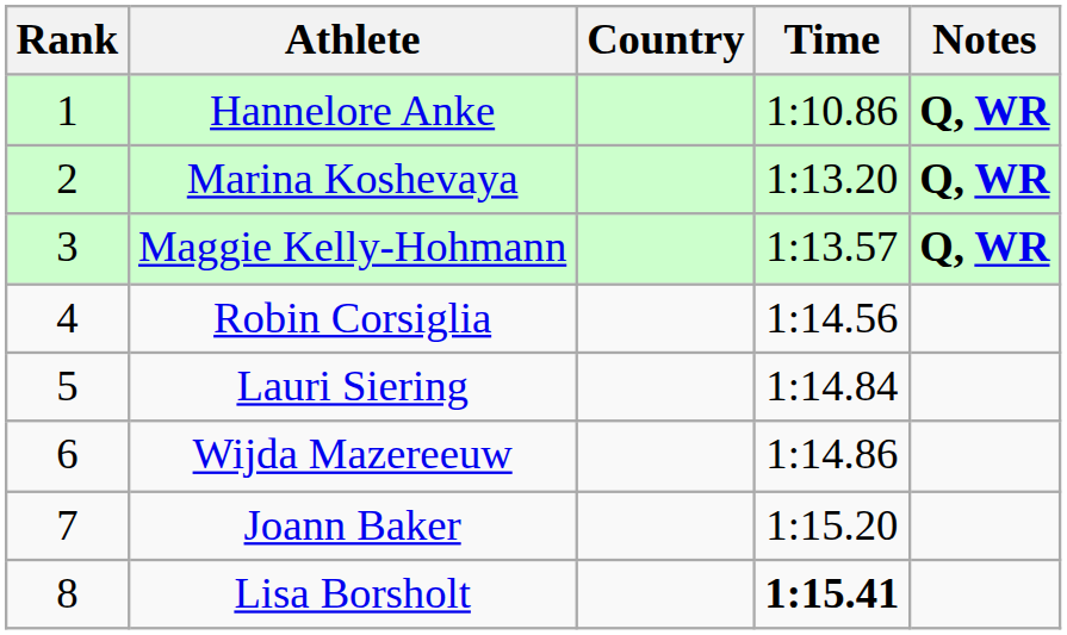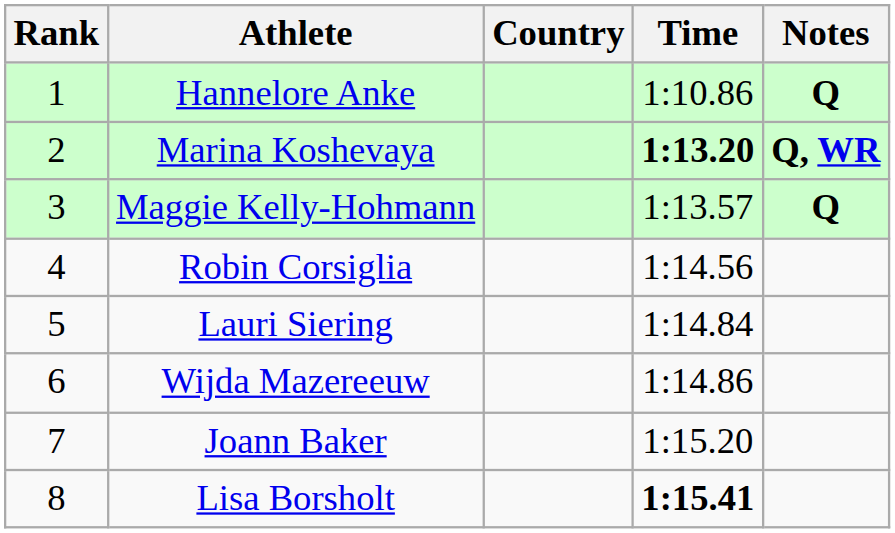 <table class="wikitable sortable" style="text-align:center">
 <tr>
 <th>Rank</th>
 <th>Athlete</th>
 <th>Country</th>
 <th>Time</th>
 <th>Notes</th>
 </tr>
 <tr bgcolor=ccffcc>
 <td>1</td>
 <td><a href='#'>Hannelore Anke</a></td>
 <td align=left></td>
 <td>1:10.86</td>
-<td><strong>Q, <a href='#'>WR</a> </strong></td>
+<td><strong>Q </strong></td>
 </tr>
 <tr bgcolor=ccffcc>
 <td>2</td>
 <td><a href='#'>Marina Koshevaya</a></td>
 <td align=left></td>
-<td>1:13.20</td>
+<td><strong>1:13.20</strong></td>
 <td><strong>Q, <a href='#'>WR</a> </strong></td>
 </tr>
 <tr bgcolor=ccffcc>
 <td>3</td>
 <td><a href='#'>Maggie Kelly-Hohmann</a></td>
 <td align=left></td>
 <td>1:13.57</td>
-<td><strong>Q, <a href='#'>WR</a> </strong></td>
+<td><strong>Q </strong></td>
 </tr>
 <tr>
 <td>4</td>
 <td><a href='#'>Robin Corsiglia</a></td>
 <td align=left></td>
 <td>1:14.56</td>
 <td><strong> </strong></td>
 </tr>
 <tr>
 <td>5</td>
 <td><a href='#'>Lauri Siering</a></td>
 <td align=left></td>
 <td>1:14.84</td>
 <td><strong> </strong></td>
 </tr>
 <tr>
 <td>6</td>
 <td><a href='#'>Wijda Mazereeuw</a></td>
 <td align=left></td>
 <td>1:14.86</td>
 <td><strong> </strong></td>
 </tr>
 <tr>
 <td>7</td>
 <td><a href='#'>Joann Baker</a></td>
 <td align=left></td>
 <td>1:15.20</td>
 <td><strong> </strong></td>
 </tr>
 <tr>
 <td>8</td>
 <td><a href='#'>Lisa Borsholt</a></td>
 <td align=left></td>
 <td><strong>1:15.41</strong></td>
 <td><strong> </strong></td>
 </tr>
 </table>
